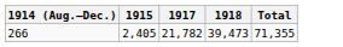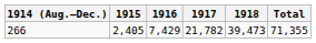 <table class="wikitable">
 <tr>
 <th>1914 (Aug.–Dec.)</th>
 <th>1915</th>
+<th>1916</th>
 <th>1917</th>
 <th>1918</th>
 <th>Total</th>
 </tr>
 <tr>
 <td>266</td>
 <td>2,405</td>
+<td>7,429</td>
 <td>21,782</td>
 <td>39,473</td>
 <td>71,355</td>
 </tr>
 </table>
